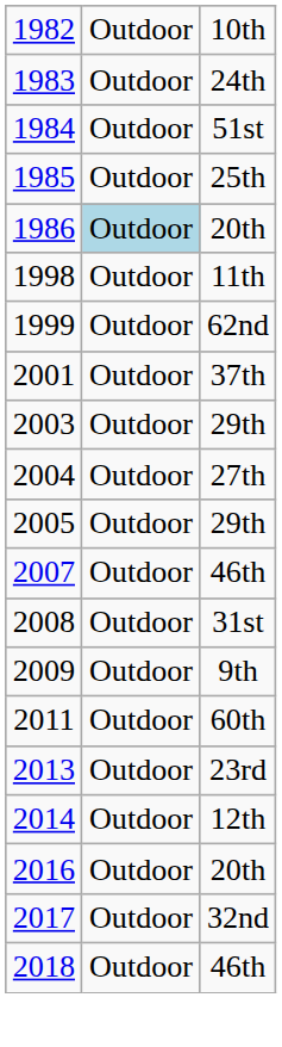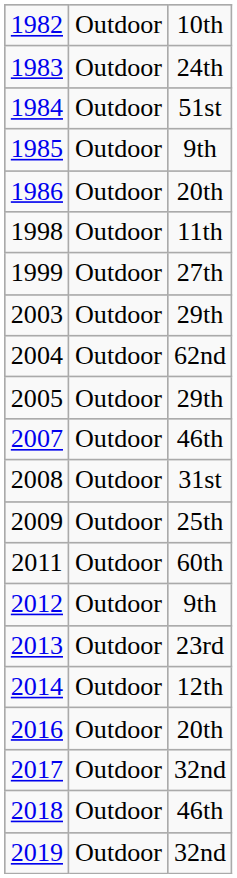 <table class="wikitable sortable">
 <tr align="center">
 <td><a href='#'>1982</a></td>
 <td>Outdoor</td>
 <td>10th</td>
 </tr>
 <tr align="center">
 <td><a href='#'>1983</a></td>
 <td>Outdoor</td>
 <td>24th</td>
 </tr>
 <tr align="center">
 <td><a href='#'>1984</a></td>
 <td>Outdoor</td>
 <td>51st</td>
 </tr>
 <tr align="center">
 <td><a href='#'>1985</a></td>
 <td>Outdoor</td>
-<td>25th</td>
+<td>9th</td>
 </tr>
 <tr align="center">
 <td><a href='#'>1986</a></td>
-<td style="background: lightblue;">Outdoor</td>
+<td>Outdoor</td>
 <td>20th</td>
 </tr>
 <tr align="center">
 <td>1998</td>
 <td>Outdoor</td>
 <td>11th</td>
 </tr>
 <tr align="center">
 <td>1999</td>
 <td>Outdoor</td>
-<td>62nd</td>
-</tr>
-<tr align="center">
-<td>2001</td>
-<td>Outdoor</td>
-<td>37th</td>
+<td>27th</td>
 </tr>
 <tr align="center">
 <td>2003</td>
 <td>Outdoor</td>
 <td>29th</td>
 </tr>
 <tr align="center">
 <td>2004</td>
 <td>Outdoor</td>
-<td>27th</td>
+<td>62nd</td>
 </tr>
 <tr align="center">
 <td>2005</td>
 <td>Outdoor</td>
 <td>29th</td>
 </tr>
 <tr align="center">
 <td><a href='#'>2007</a></td>
 <td>Outdoor</td>
 <td>46th</td>
 </tr>
 <tr align="center">
 <td>2008</td>
 <td>Outdoor</td>
 <td>31st</td>
 </tr>
 <tr align="center">
 <td>2009</td>
 <td>Outdoor</td>
-<td>9th</td>
+<td>25th</td>
 </tr>
 <tr align="center">
 <td>2011</td>
 <td>Outdoor</td>
 <td>60th</td>
+</tr>
+<tr align="center">
+<td><a href='#'>2012</a></td>
+<td>Outdoor</td>
+<td>9th</td>
 </tr>
 <tr align="center">
 <td><a href='#'>2013</a></td>
 <td>Outdoor</td>
 <td>23rd</td>
 </tr>
 <tr align="center">
 <td><a href='#'>2014</a></td>
 <td>Outdoor</td>
 <td>12th</td>
 </tr>
 <tr align="center">
 <td><a href='#'>2016</a></td>
 <td>Outdoor</td>
 <td>20th</td>
 </tr>
 <tr align="center">
 <td><a href='#'>2017</a></td>
 <td>Outdoor</td>
 <td>32nd</td>
 </tr>
 <tr align="center">
 <td><a href='#'>2018</a></td>
 <td>Outdoor</td>
 <td>46th</td>
 </tr>
+<tr align="center">
+<td><a href='#'>2019</a></td>
+<td>Outdoor</td>
+<td>32nd</td>
+</tr>
 </table>
